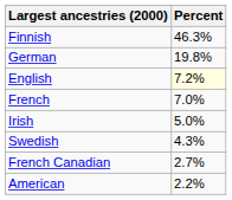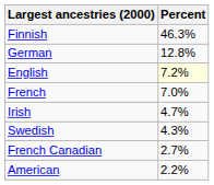 <table class="wikitable sortable collapsible" style="font-size: 90%;">
 <tr>
 <th>Largest ancestries (2000)</th>
 <th>Percent</th>
 </tr>
 <tr>
 <td><a href='#'>Finnish</a> </td>
 <td>46.3%</td>
 </tr>
 <tr>
 <td><a href='#'>German</a> </td>
-<td>19.8%</td>
+<td>12.8%</td>
 </tr>
 <tr>
 <td><a href='#'>English</a> </td>
 <td style="background: lightyellow;">7.2%</td>
 </tr>
 <tr>
 <td><a href='#'>French</a> </td>
 <td>7.0%</td>
 </tr>
 <tr>
 <td><a href='#'>Irish</a> </td>
-<td>5.0%</td>
+<td>4.7%</td>
 </tr>
 <tr>
 <td><a href='#'>Swedish</a> </td>
 <td>4.3%</td>
 </tr>
 <tr>
 <td><a href='#'>French Canadian</a> </td>
 <td>2.7%</td>
 </tr>
 <tr>
 <td><a href='#'>American</a> </td>
 <td>2.2%</td>
 </tr>
 </table>
